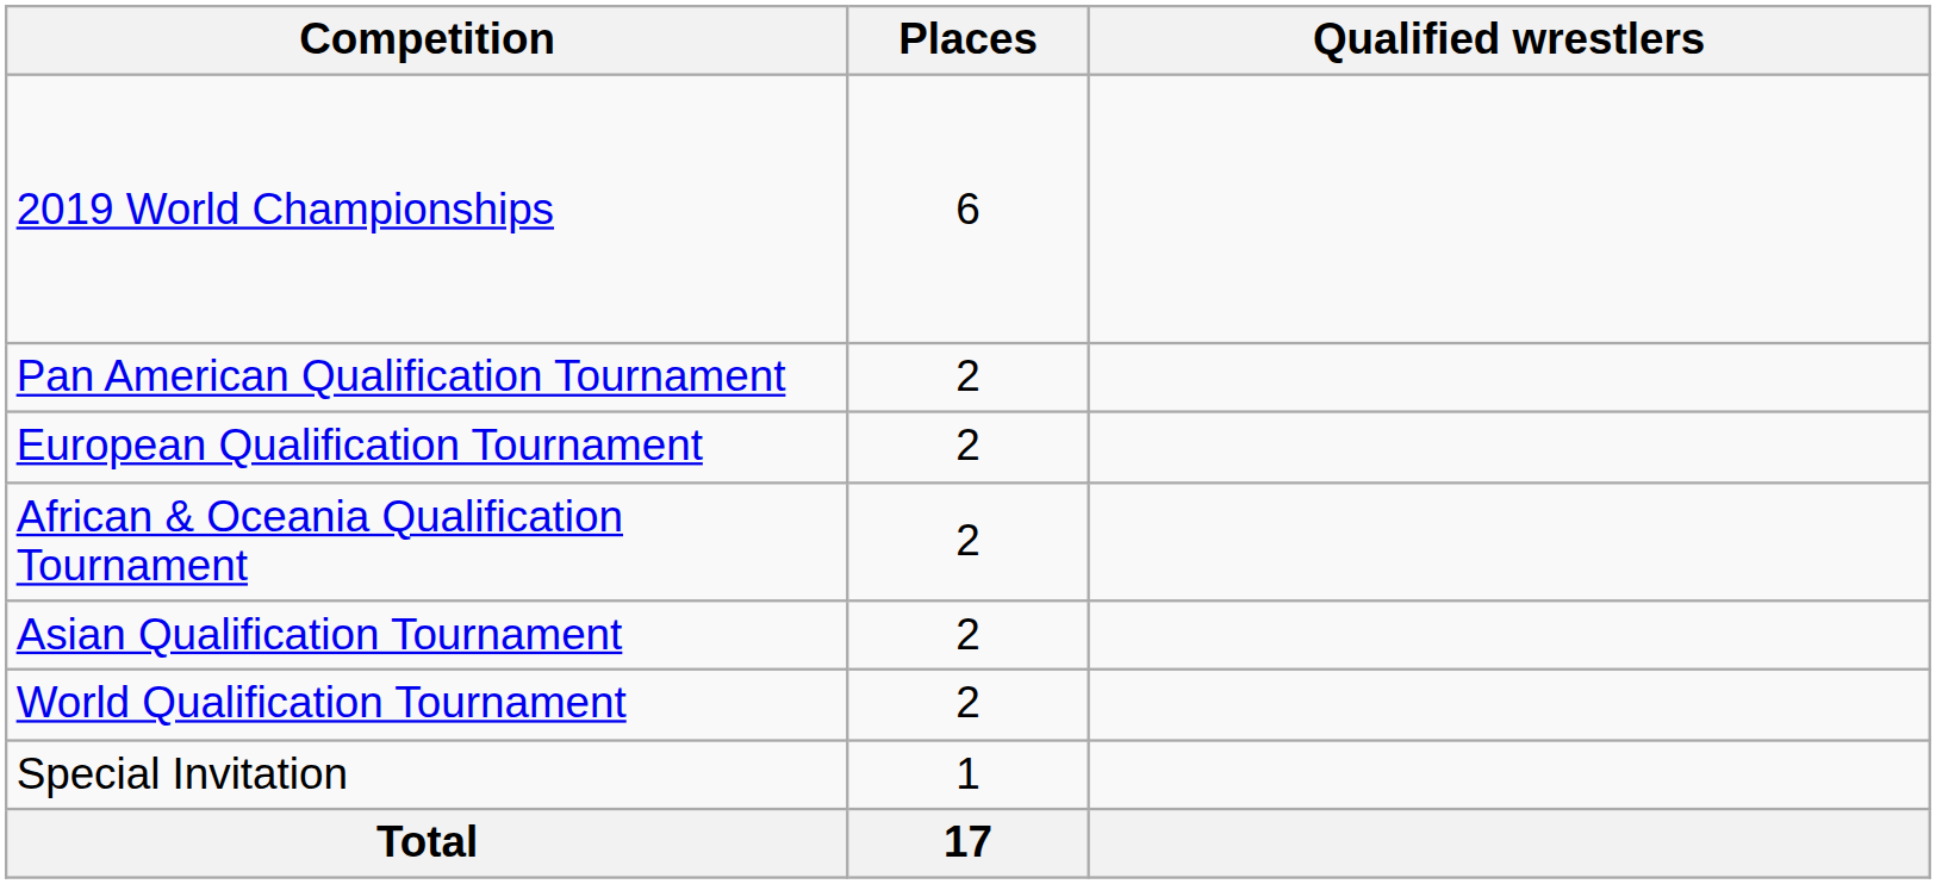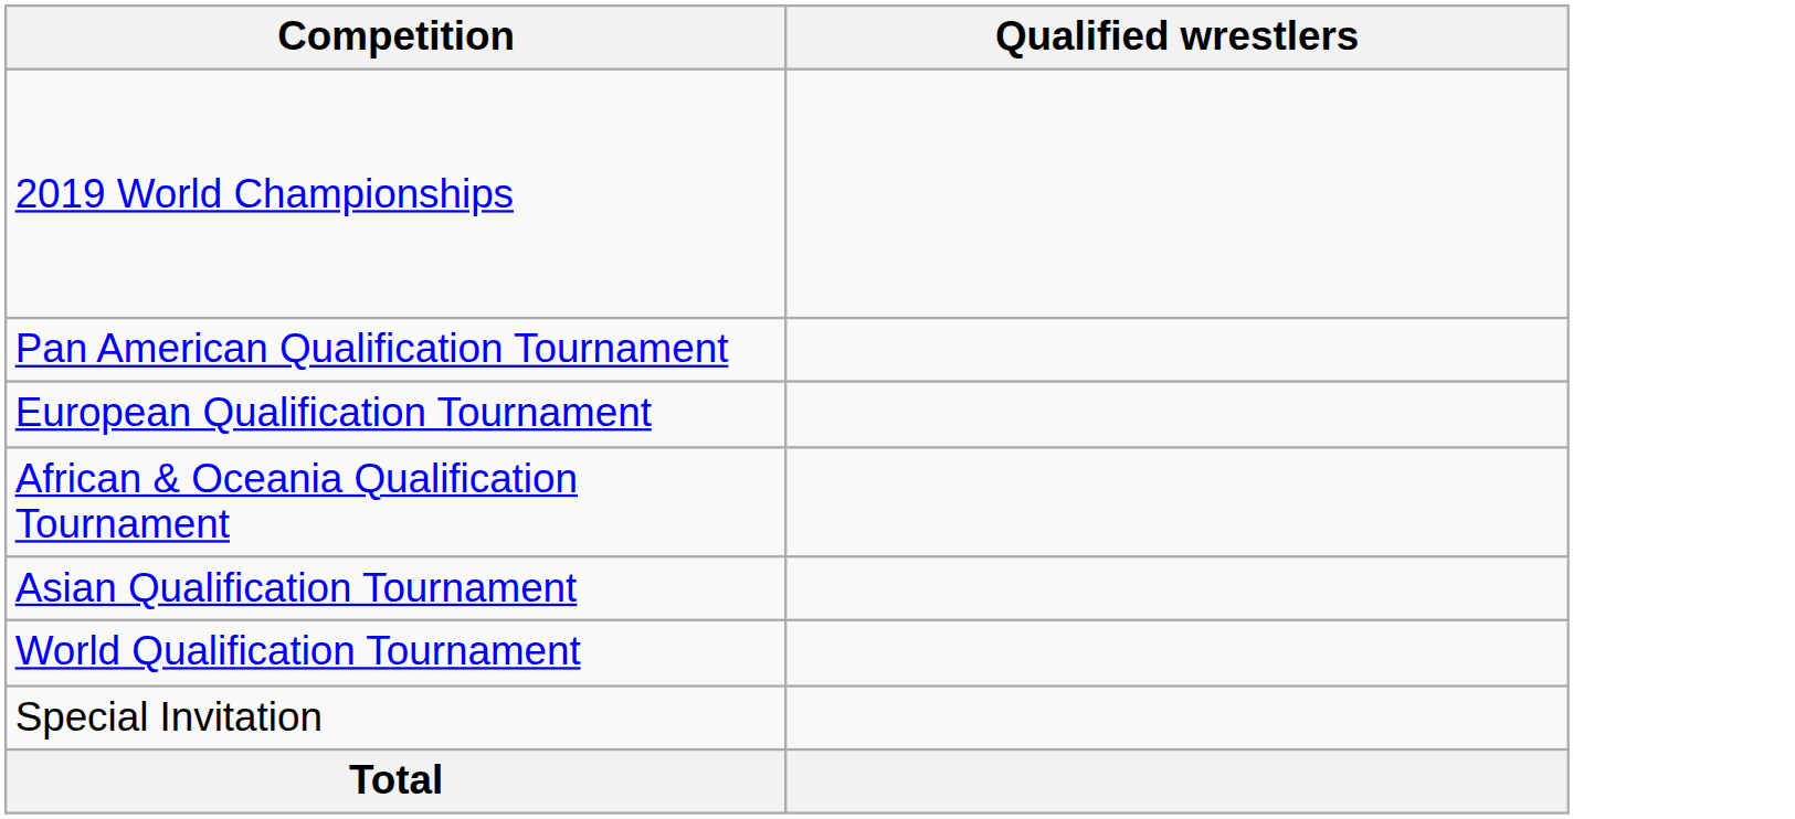 <table class = "wikitable">
 <tr>
 <th width=300>Competition</th>
-<th width=80>Places</th>
 <th width=300>Qualified wrestlers</th>
 </tr>
 <tr>
 <td><a href='#'>2019 World Championships</a></td>
-<td align="center">6</td>
 <td><br><br><br><br><br></td>
 </tr>
 <tr>
 <td><a href='#'>Pan American Qualification Tournament</a></td>
-<td align="center">2</td>
 <td><br></td>
 </tr>
 <tr>
 <td><a href='#'>European Qualification Tournament</a></td>
-<td align="center">2</td>
 <td><br></td>
 </tr>
 <tr>
 <td><a href='#'>African & Oceania Qualification Tournament</a></td>
-<td align="center">2</td>
 <td><br></td>
 </tr>
 <tr>
 <td><a href='#'>Asian Qualification Tournament</a></td>
-<td align="center">2</td>
 <td><br></td>
 </tr>
 <tr>
 <td><a href='#'>World Qualification Tournament</a></td>
-<td align="center">2</td>
 <td><br></td>
 </tr>
 <tr>
 <td>Special Invitation</td>
-<td align="center">1</td>
 <td></td>
 </tr>
 <tr>
 <th>Total</th>
-<th>17</th>
 <th></th>
 </tr>
 </table>
